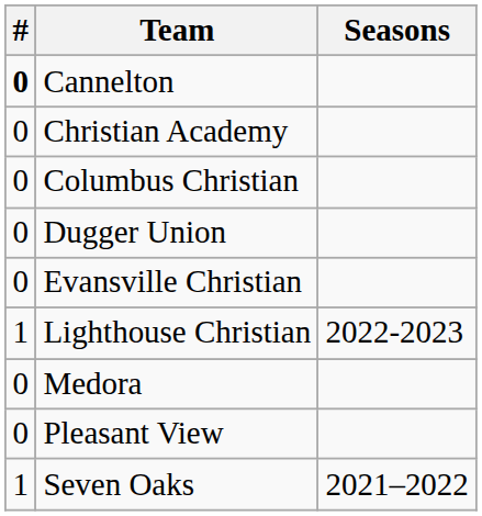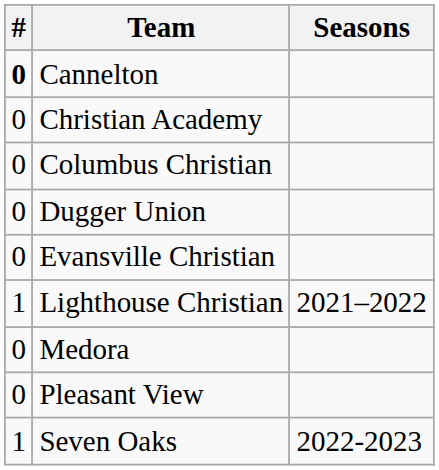 <table class="wikitable" style=>
 <tr>
 <th>#</th>
 <th>Team</th>
 <th>Seasons</th>
 </tr>
 <tr>
 <td><strong>0</strong></td>
 <td>Cannelton</td>
 <td></td>
 </tr>
 <tr>
 <td>0</td>
 <td>Christian Academy</td>
 <td></td>
 </tr>
 <tr>
 <td>0</td>
 <td>Columbus Christian</td>
 <td></td>
 </tr>
 <tr>
 <td>0</td>
 <td>Dugger Union</td>
 <td></td>
 </tr>
 <tr>
 <td>0</td>
 <td>Evansville Christian</td>
 <td></td>
 </tr>
 <tr>
 <td>1</td>
 <td>Lighthouse Christian</td>
-<td>2022-2023</td>
+<td>2021–2022</td>
 </tr>
 <tr>
 <td>0</td>
 <td>Medora</td>
 <td></td>
 </tr>
 <tr>
 <td>0</td>
 <td>Pleasant View</td>
 <td></td>
 </tr>
 <tr>
 <td>1</td>
 <td>Seven Oaks</td>
-<td>2021–2022</td>
+<td>2022-2023</td>
 </tr>
 </table>
